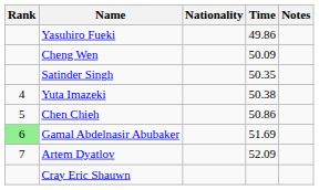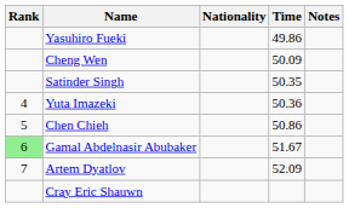 <table class="wikitable sortable" style="text-align:center;font-size:95%">
 <tr>
 <th>Rank</th>
 <th>Name</th>
 <th>Nationality</th>
 <th>Time</th>
 <th>Notes</th>
 </tr>
 <tr>
 <td></td>
 <td align=left><a href='#'>Yasuhiro Fueki</a></td>
 <td align=left></td>
 <td>49.86</td>
 <td></td>
 </tr>
 <tr>
 <td></td>
 <td align=left><a href='#'>Cheng Wen</a></td>
 <td align=left></td>
 <td>50.09</td>
 <td></td>
 </tr>
 <tr>
 <td></td>
 <td align=left><a href='#'>Satinder Singh</a></td>
 <td align=left></td>
 <td>50.35</td>
 <td></td>
 </tr>
 <tr>
 <td>4</td>
 <td align=left><a href='#'>Yuta Imazeki</a></td>
 <td align=left></td>
-<td>50.38</td>
+<td>50.36</td>
 <td></td>
 </tr>
 <tr>
 <td>5</td>
 <td align=left><a href='#'>Chen Chieh</a></td>
 <td align=left></td>
 <td>50.86</td>
 <td></td>
 </tr>
 <tr>
 <td style="background: lightgreen;">6</td>
 <td align=left><a href='#'>Gamal Abdelnasir Abubaker</a></td>
 <td align=left></td>
-<td>51.69</td>
+<td>51.67</td>
 <td></td>
 </tr>
 <tr>
 <td>7</td>
 <td align=left><a href='#'>Artem Dyatlov</a></td>
 <td align=left></td>
 <td>52.09</td>
 <td></td>
 </tr>
 <tr>
 <td></td>
 <td align=left><a href='#'>Cray Eric Shauwn</a></td>
 <td align=left></td>
 <td></td>
 <td></td>
 </tr>
 </table>
